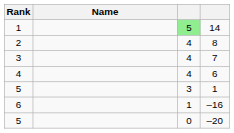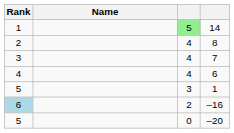 <table class="wikitable">
 <tr>
 <th width=30>Rank</th>
 <th width=230>Name</th>
 <th width=30></th>
 <th width=40></th>
 </tr>
 <tr align="center">
 <td>1</td>
 <td align="left"></td>
 <td style="background: lightgreen;">5</td>
 <td>14</td>
 </tr>
 <tr align="center">
 <td>2</td>
 <td align="left"></td>
 <td>4</td>
 <td>8</td>
 </tr>
 <tr align="center">
 <td>3</td>
 <td align="left"></td>
 <td>4</td>
 <td>7</td>
 </tr>
 <tr align="center">
 <td>4</td>
 <td align="left"></td>
 <td>4</td>
 <td>6</td>
 </tr>
 <tr align="center">
 <td>5</td>
 <td align="left"></td>
 <td>3</td>
 <td>1</td>
 </tr>
 <tr align="center">
-<td>6</td>
+<td style="background: lightblue;">6</td>
 <td align="left"></td>
-<td>1</td>
+<td>2</td>
 <td>–16</td>
 </tr>
 <tr align="center">
 <td>5</td>
 <td align="left"></td>
 <td>0</td>
 <td>–20</td>
 </tr>
 </table>
